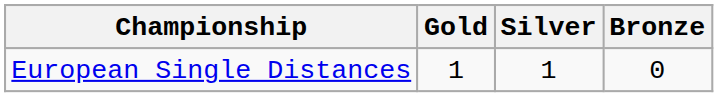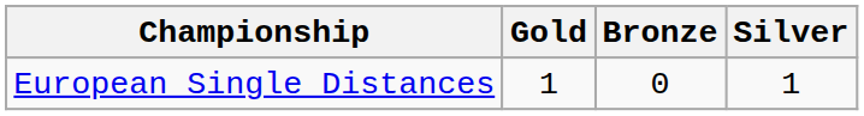 <table class="wikitable sortable">
 <tr>
 <th>Championship</th>
 <th>Gold <br> </th>
+<th>Bronze <br> </th>
 <th>Silver <br> </th>
-<th>Bronze <br> </th>
 </tr>
 <tr>
 <td style="text-align:left"><a href='#'>European Single Distances</a></td>
 <td style="text-align:center">1</td>
+<td style="text-align:center">0</td>
 <td style="text-align:center">1</td>
-<td style="text-align:center">0</td>
 </tr>
 </table>
